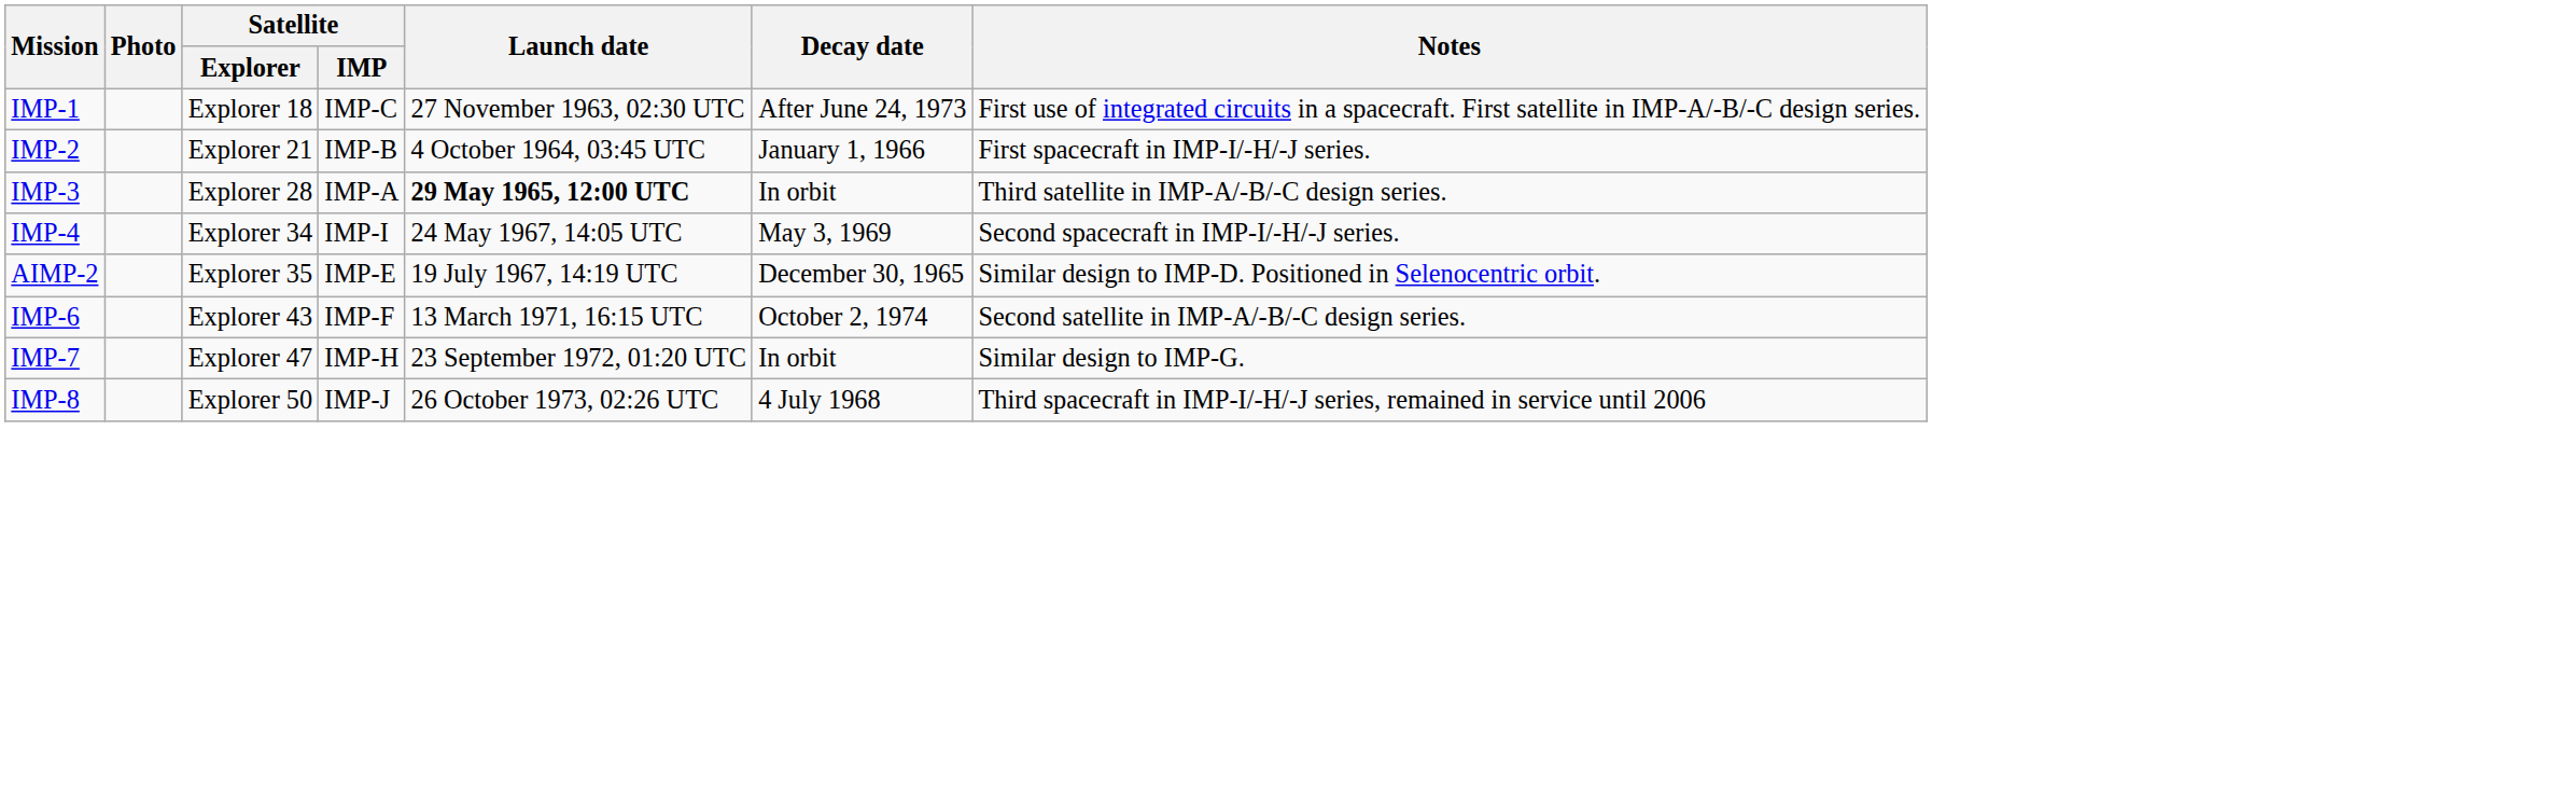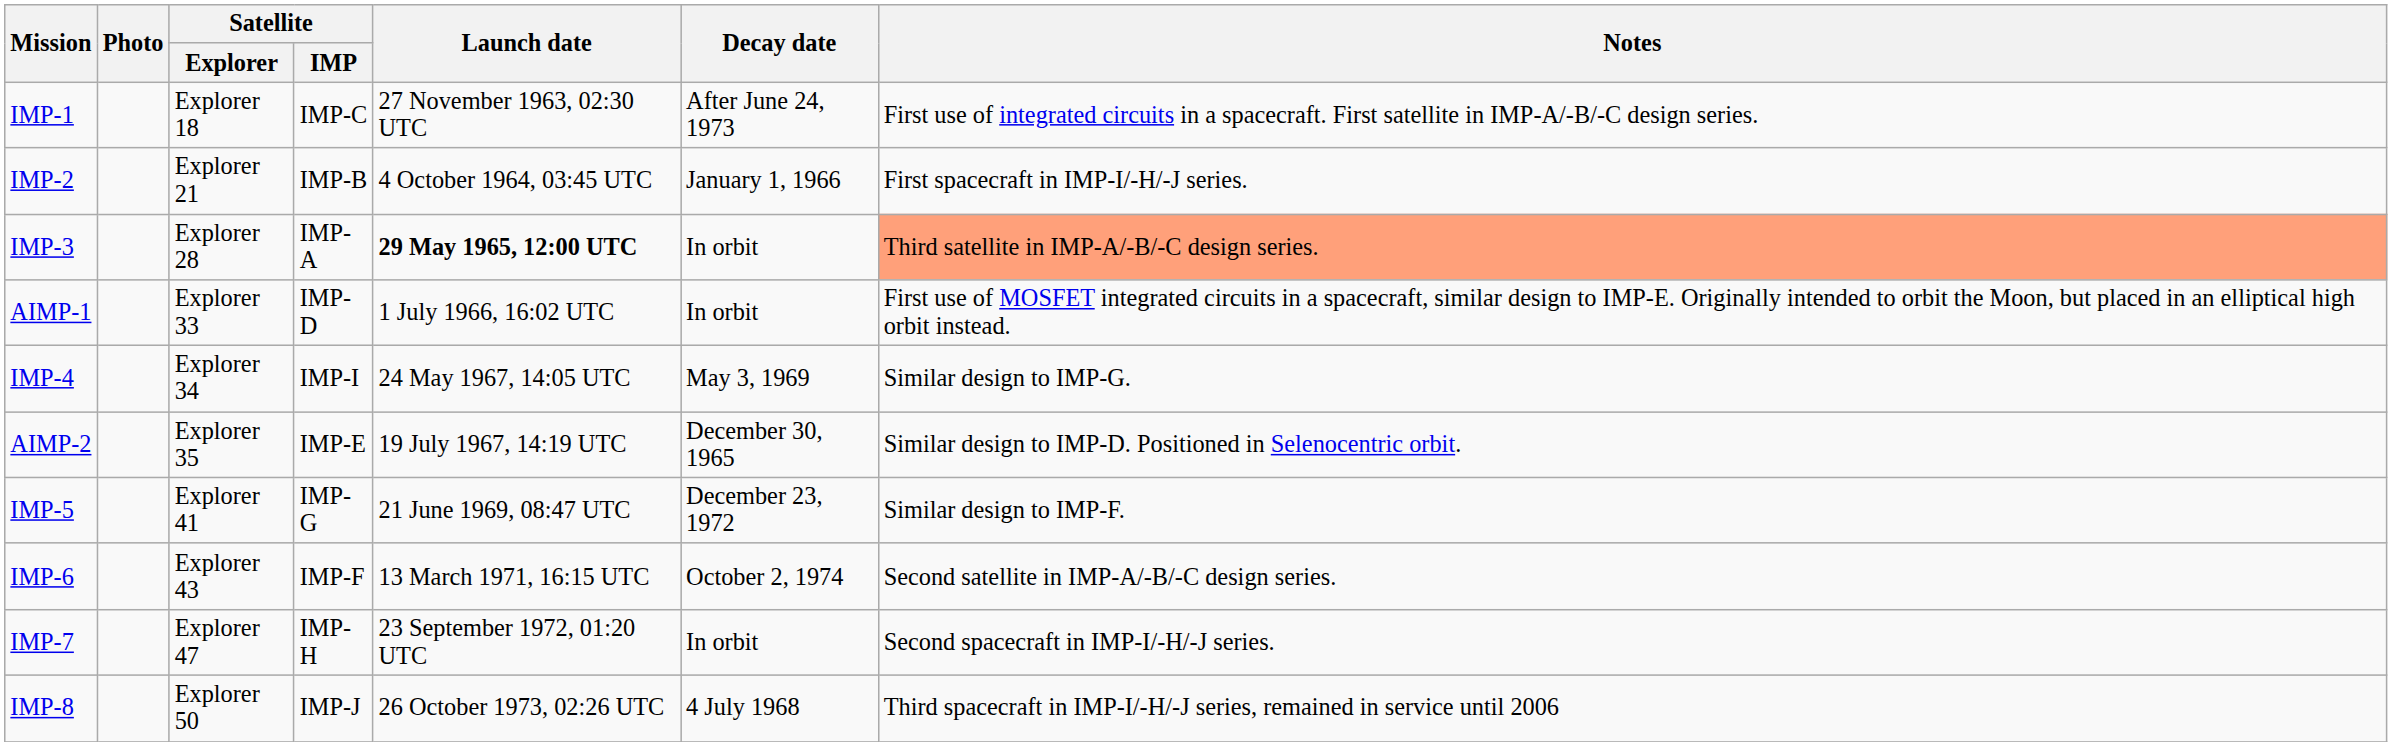 <table class="wikitable sortable">
 <tr>
 <th rowspan="2">Mission</th>
 <th rowspan="2">Photo</th>
 <th colspan="2">Satellite</th>
 <th rowspan="2">Launch date</th>
 <th rowspan="2">Decay date</th>
 <th rowspan="2">Notes</th>
 </tr>
 <tr>
 <th>Explorer</th>
 <th>IMP</th>
 </tr>
 <tr>
 <td><a href='#'>IMP-1</a></td>
 <td></td>
 <td>Explorer 18</td>
 <td>IMP-C</td>
 <td>27 November 1963, 02:30 UTC</td>
 <td>After June 24, 1973</td>
 <td>First use of <a href='#'>integrated circuits</a> in a spacecraft. First satellite in IMP-A/-B/-C design series.</td>
 </tr>
 <tr>
 <td><a href='#'>IMP-2</a></td>
 <td></td>
 <td>Explorer 21</td>
 <td>IMP-B</td>
 <td>4 October 1964, 03:45 UTC</td>
 <td>January 1, 1966</td>
 <td>First spacecraft in IMP-I/-H/-J series.</td>
 </tr>
 <tr>
 <td><a href='#'>IMP-3</a></td>
 <td></td>
 <td>Explorer 28</td>
 <td>IMP-A</td>
 <td><strong>29 May 1965, 12:00 UTC</strong></td>
 <td>In orbit</td>
-<td>Third satellite in IMP-A/-B/-C design series.</td>
+<td style="background: lightsalmon;">Third satellite in IMP-A/-B/-C design series.</td>
+</tr>
+<tr>
+<td><a href='#'>AIMP-1</a></td>
+<td></td>
+<td>Explorer 33</td>
+<td>IMP-D</td>
+<td>1 July 1966, 16:02 UTC</td>
+<td>In orbit</td>
+<td>First use of <a href='#'>MOSFET</a> integrated circuits in a spacecraft, similar design to IMP-E. Originally intended to orbit the Moon, but placed in an elliptical high orbit instead.</td>
 </tr>
 <tr>
 <td><a href='#'>IMP-4</a></td>
 <td></td>
 <td>Explorer 34</td>
 <td>IMP-I</td>
 <td>24 May 1967, 14:05 UTC</td>
 <td>May 3, 1969</td>
-<td>Second spacecraft in IMP-I/-H/-J series.</td>
+<td>Similar design to IMP-G.</td>
 </tr>
 <tr>
 <td><a href='#'>AIMP-2</a></td>
 <td></td>
 <td>Explorer 35</td>
 <td>IMP-E</td>
 <td>19 July 1967, 14:19 UTC</td>
 <td>December 30, 1965</td>
 <td>Similar design to IMP-D. Positioned in <a href='#'>Selenocentric orbit</a>.</td>
+</tr>
+<tr>
+<td><a href='#'>IMP-5</a></td>
+<td></td>
+<td>Explorer 41</td>
+<td>IMP-G</td>
+<td>21 June 1969, 08:47 UTC</td>
+<td>December 23, 1972</td>
+<td>Similar design to IMP-F.</td>
 </tr>
 <tr>
 <td><a href='#'>IMP-6</a></td>
 <td></td>
 <td>Explorer 43</td>
 <td>IMP-F</td>
 <td>13 March 1971, 16:15 UTC</td>
 <td>October 2, 1974</td>
 <td>Second satellite in IMP-A/-B/-C design series.</td>
 </tr>
 <tr>
 <td><a href='#'>IMP-7</a></td>
 <td></td>
 <td>Explorer 47</td>
 <td>IMP-H</td>
 <td>23 September 1972, 01:20 UTC</td>
 <td>In orbit</td>
-<td>Similar design to IMP-G.</td>
+<td>Second spacecraft in IMP-I/-H/-J series.</td>
 </tr>
 <tr>
 <td><a href='#'>IMP-8</a></td>
 <td></td>
 <td>Explorer 50</td>
 <td>IMP-J</td>
 <td>26 October 1973, 02:26 UTC</td>
 <td>4 July 1968</td>
 <td>Third spacecraft in IMP-I/-H/-J series, remained in service until 2006</td>
 </tr>
 </table>
